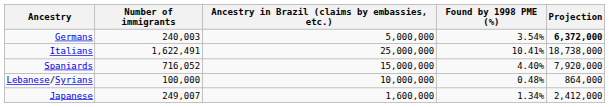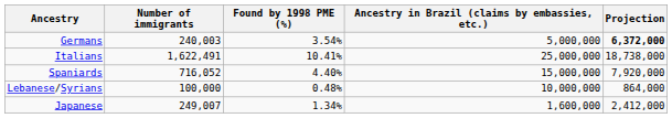 <table class="wikitable" align="center">
 <tr align="right">
 <th>Ancestry</th>
 <th>Number of immigrants</th>
+<th>Found by 1998 PME (%)</th>
 <th>Ancestry in Brazil (claims by embassies, etc.)</th>
-<th>Found by 1998 PME (%)</th>
 <th>Projection</th>
 </tr>
 <tr align="right">
 <td> <a href='#'>Germans</a></td>
 <td>240,003</td>
+<td>3.54%</td>
 <td>5,000,000</td>
-<td>3.54%</td>
 <td><strong>6,372,000</strong></td>
 </tr>
 <tr align="right">
 <td> <a href='#'>Italians</a></td>
 <td>1,622,491</td>
+<td>10.41%</td>
 <td>25,000,000</td>
-<td>10.41%</td>
 <td>18,738,000</td>
 </tr>
 <tr align="right">
 <td> <a href='#'>Spaniards</a></td>
 <td>716,052</td>
+<td>4.40%</td>
 <td>15,000,000</td>
-<td>4.40%</td>
 <td>7,920,000</td>
 </tr>
 <tr align="right">
 <td> <a href='#'>Lebanese</a>/<a href='#'>Syrians</a></td>
 <td>100,000</td>
+<td>0.48%</td>
 <td>10,000,000</td>
-<td>0.48%</td>
 <td>864,000</td>
 </tr>
 <tr align="right">
 <td> <a href='#'>Japanese</a></td>
 <td>249,007</td>
+<td>1.34%</td>
 <td>1,600,000</td>
-<td>1.34%</td>
 <td>2,412,000</td>
 </tr>
 </table>
